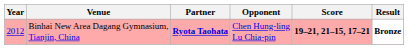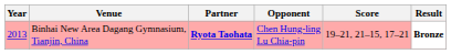 <table class="sortable wikitable" style="font-size: 90%;">
 <tr>
 <th>Year</th>
 <th>Venue</th>
 <th>Partner</th>
 <th>Opponent</th>
 <th>Score</th>
 <th>Result</th>
 </tr>
 <tr style="background:#FFAAAA">
-<td align="center"><a href='#'>2012</a></td>
+<td align="center"><a href='#'>2013</a></td>
 <td align="left">Binhai New Area Dagang Gymnasium,<br><a href='#'>Tianjin, China</a></td>
 <td align="left"><strong> <a href='#'>Ryota Taohata</a></strong></td>
 <td align="left"> <a href='#'>Chen Hung-ling</a> <br>  <a href='#'>Lu Chia-pin</a></td>
-<td align="left"><strong>19–21, 21–15, 17–21</strong></td>
+<td align="left">19–21, 21–15, 17–21</td>
 <td style="text-align:left; background:white"> <strong>Bronze</strong></td>
 </tr>
 </table>
